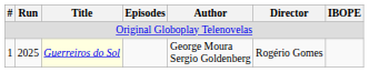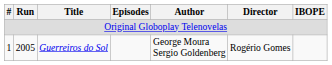 <table class="wikitable">
 <tr>
 <th>#</th>
 <th>Run</th>
 <th>Title</th>
 <th>Episodes</th>
 <th>Author</th>
 <th>Director</th>
 <th>IBOPE</th>
 </tr>
 <tr bgcolor="#DDDDDD">
 <td colspan="7" align="center"><a href='#'>Original Globoplay Telenovelas</a></td>
 </tr>
 <tr>
 <td>1</td>
-<td>2025</td>
-<td style="background: lightyellow;"><em><a href='#'>Guerreiros do Sol</a></em></td>
+<td>2005</td>
+<td><em><a href='#'>Guerreiros do Sol</a></em></td>
 <td></td>
 <td>George Moura<br>Sergio Goldenberg</td>
 <td>Rogério Gomes</td>
 <td></td>
 </tr>
 </table>
